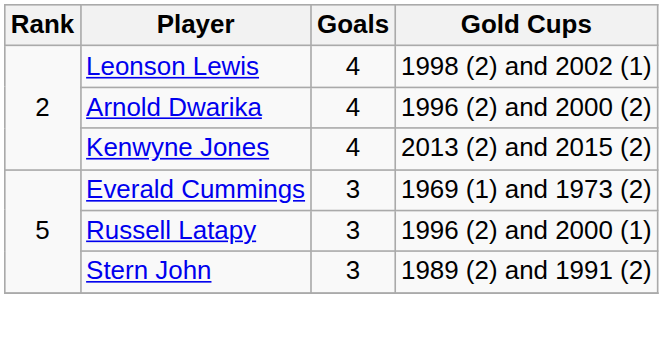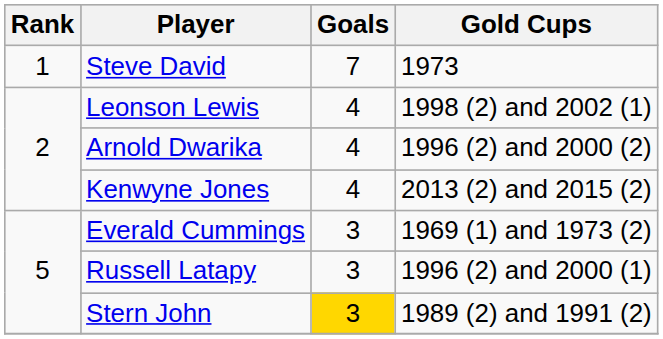 <table class="wikitable" style="text-align: left;">
 <tr>
 <th>Rank</th>
 <th>Player</th>
 <th>Goals</th>
 <th>Gold Cups</th>
+</tr>
+<tr>
+<td align=center>1</td>
+<td><a href='#'>Steve David</a></td>
+<td align=center>7</td>
+<td>1973</td>
 </tr>
 <tr>
 <td rowspan=3 align=center>2</td>
 <td><a href='#'>Leonson Lewis</a></td>
 <td align=center>4</td>
 <td>1998 (2) and 2002 (1)</td>
 </tr>
 <tr>
 <td><a href='#'>Arnold Dwarika</a></td>
 <td align=center>4</td>
 <td>1996 (2) and 2000 (2)</td>
 </tr>
 <tr>
 <td><a href='#'>Kenwyne Jones</a></td>
 <td align=center>4</td>
 <td>2013 (2) and 2015 (2)</td>
 </tr>
 <tr>
 <td rowspan=3 align=center>5</td>
 <td><a href='#'>Everald Cummings</a></td>
 <td align=center>3</td>
 <td>1969 (1) and 1973 (2)</td>
 </tr>
 <tr>
 <td><a href='#'>Russell Latapy</a></td>
 <td align=center>3</td>
 <td>1996 (2) and 2000 (1)</td>
 </tr>
 <tr>
 <td><a href='#'>Stern John</a></td>
-<td align=center>3</td>
+<td align=center style="background: gold;">3</td>
 <td>1989 (2) and 1991 (2)</td>
 </tr>
 <tr>
 </tr>
 </table>
